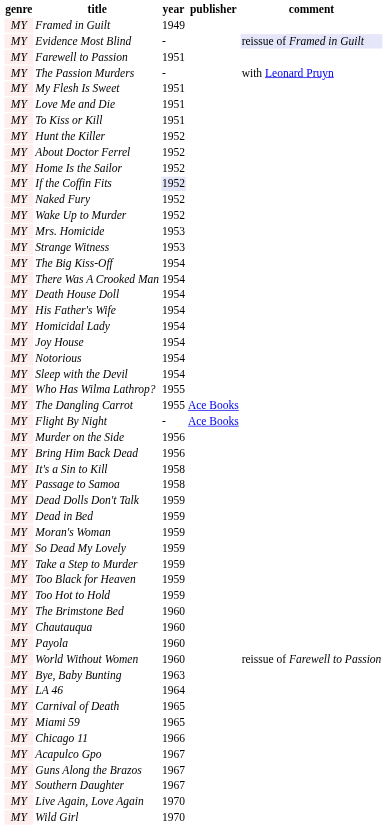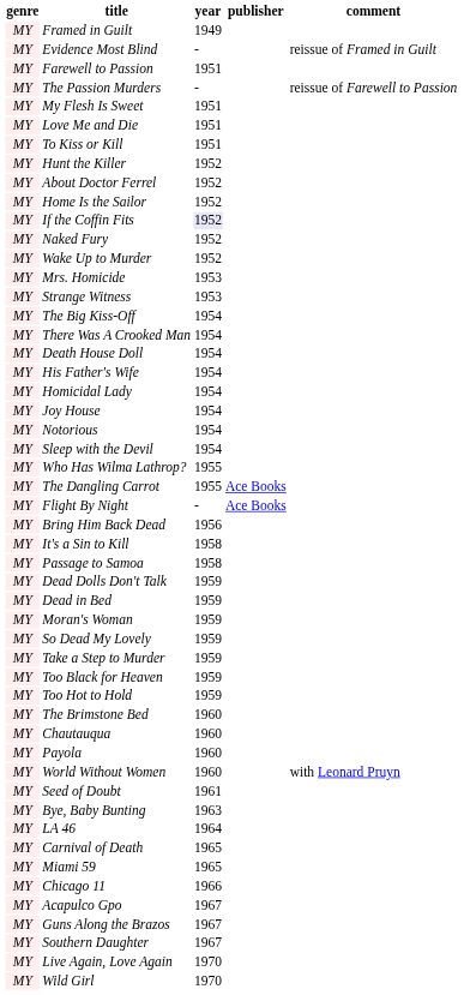 <table class="sortable sort-under-center">
 <tr>
 <th>genre</th>
 <th>title</th>
 <th>year</th>
 <th>publisher</th>
 <th>comment</th>
 </tr>
 <tr>
 <td style="text-align:center; background:#fee"><em>MY</em></td>
 <td><em>Framed in Guilt</em></td>
 <td>1949</td>
 <td></td>
 <td></td>
 </tr>
 <tr>
 <td style="text-align:center; background:#fee"><em>MY</em></td>
 <td><em>Evidence Most Blind</em></td>
 <td>-</td>
 <td></td>
-<td style="background: lavender;">reissue of <em>Framed in Guilt</em></td>
+<td>reissue of <em>Framed in Guilt</em></td>
 </tr>
 <tr>
 <td style="text-align:center; background:#fee"><em>MY</em></td>
 <td><em>Farewell to Passion</em></td>
 <td>1951</td>
 <td></td>
 <td></td>
 </tr>
 <tr>
 <td style="text-align:center; background:#fee"><em>MY</em></td>
 <td><em>The Passion Murders</em></td>
 <td>-</td>
 <td></td>
-<td>with <a href='#'>Leonard Pruyn</a></td>
+<td>reissue of <em>Farewell to Passion</em></td>
 </tr>
 <tr>
 <td style="text-align:center; background:#fee"><em>MY</em></td>
 <td><em>My Flesh Is Sweet</em></td>
 <td>1951</td>
 <td></td>
 <td></td>
 </tr>
 <tr>
 <td style="text-align:center; background:#fee"><em>MY</em></td>
 <td><em>Love Me and Die</em></td>
 <td>1951</td>
 <td></td>
 <td></td>
 </tr>
 <tr>
 <td style="text-align:center; background:#fee"><em>MY</em></td>
 <td><em>To Kiss or Kill</em></td>
 <td>1951</td>
 <td></td>
 <td></td>
 </tr>
 <tr>
 <td style="text-align:center; background:#fee"><em>MY</em></td>
 <td><em>Hunt the Killer</em></td>
 <td>1952</td>
 <td></td>
 <td></td>
 </tr>
 <tr>
 <td style="text-align:center; background:#fee"><em>MY</em></td>
 <td><em>About Doctor Ferrel</em></td>
 <td>1952</td>
 <td></td>
 <td></td>
 </tr>
 <tr>
 <td style="text-align:center; background:#fee"><em>MY</em></td>
 <td><em>Home Is the Sailor</em></td>
 <td>1952</td>
 <td></td>
 <td></td>
 </tr>
 <tr>
 <td style="text-align:center; background:#fee"><em>MY</em></td>
 <td><em>If the Coffin Fits</em></td>
 <td style="background: lavender;">1952</td>
 <td></td>
 <td></td>
 </tr>
 <tr>
 <td style="text-align:center; background:#fee"><em>MY</em></td>
 <td><em>Naked Fury</em></td>
 <td>1952</td>
 <td></td>
 <td></td>
 </tr>
 <tr>
 <td style="text-align:center; background:#fee"><em>MY</em></td>
 <td><em>Wake Up to Murder</em></td>
 <td>1952</td>
 <td></td>
 <td></td>
 </tr>
 <tr>
 <td style="text-align:center; background:#fee"><em>MY</em></td>
 <td><em>Mrs. Homicide</em></td>
 <td>1953</td>
 <td></td>
 <td></td>
 </tr>
 <tr>
 <td style="text-align:center; background:#fee"><em>MY</em></td>
 <td><em>Strange Witness</em></td>
 <td>1953</td>
 <td></td>
 <td></td>
 </tr>
 <tr>
 <td style="text-align:center; background:#fee"><em>MY</em></td>
 <td><em>The Big Kiss-Off</em></td>
 <td>1954</td>
 <td></td>
 <td></td>
 </tr>
 <tr>
 <td style="text-align:center; background:#fee"><em>MY</em></td>
 <td><em>There Was A Crooked Man</em></td>
 <td>1954</td>
 <td></td>
 <td></td>
 </tr>
 <tr>
 <td style="text-align:center; background:#fee"><em>MY</em></td>
 <td><em>Death House Doll</em></td>
 <td>1954</td>
 <td></td>
 <td></td>
 </tr>
 <tr>
 <td style="text-align:center; background:#fee"><em>MY</em></td>
 <td><em>His Father's Wife</em></td>
 <td>1954</td>
 <td></td>
 <td></td>
 </tr>
 <tr>
 <td style="text-align:center; background:#fee"><em>MY</em></td>
 <td><em>Homicidal Lady</em></td>
 <td>1954</td>
 <td></td>
 <td></td>
 </tr>
 <tr>
 <td style="text-align:center; background:#fee"><em>MY</em></td>
 <td><em>Joy House</em></td>
 <td>1954</td>
 <td></td>
 <td></td>
 </tr>
 <tr>
 <td style="text-align:center; background:#fee"><em>MY</em></td>
 <td><em>Notorious</em></td>
 <td>1954</td>
 <td></td>
 <td></td>
 </tr>
 <tr>
 <td style="text-align:center; background:#fee"><em>MY</em></td>
 <td><em>Sleep with the Devil</em></td>
 <td>1954</td>
 <td></td>
 <td></td>
 </tr>
 <tr>
 <td style="text-align:center; background:#fee"><em>MY</em></td>
 <td><em>Who Has Wilma Lathrop?</em></td>
 <td>1955</td>
 <td></td>
 <td></td>
 </tr>
 <tr>
 <td style="text-align:center; background:#fee"><em>MY</em></td>
 <td><em>The Dangling Carrot</em></td>
 <td>1955</td>
 <td><a href='#'>Ace Books</a></td>
 <td></td>
 </tr>
 <tr>
 <td style="text-align:center; background:#fee"><em>MY</em></td>
 <td><em>Flight By Night</em></td>
 <td>-</td>
 <td><a href='#'>Ace Books</a></td>
 <td></td>
 </tr>
 <tr>
 <td style="text-align:center; background:#fee"><em>MY</em></td>
-<td><em>Murder on the Side</em></td>
-<td>1956</td>
-<td></td>
-<td></td>
-</tr>
-<tr>
-<td style="text-align:center; background:#fee"><em>MY</em></td>
 <td><em>Bring Him Back Dead</em></td>
 <td>1956</td>
 <td></td>
 <td></td>
 </tr>
 <tr>
 <td style="text-align:center; background:#fee"><em>MY</em></td>
 <td><em>It's a Sin to Kill</em></td>
 <td>1958</td>
 <td></td>
 <td></td>
 </tr>
 <tr>
 <td style="text-align:center; background:#fee"><em>MY</em></td>
 <td><em>Passage to Samoa</em></td>
 <td>1958</td>
 <td></td>
 <td></td>
 </tr>
 <tr>
 <td style="text-align:center; background:#fee"><em>MY</em></td>
 <td><em>Dead Dolls Don't Talk</em></td>
 <td>1959</td>
 <td></td>
 <td></td>
 </tr>
 <tr>
 <td style="text-align:center; background:#fee"><em>MY</em></td>
 <td><em>Dead in Bed</em></td>
 <td>1959</td>
 <td></td>
 <td></td>
 </tr>
 <tr>
 <td style="text-align:center; background:#fee"><em>MY</em></td>
 <td><em>Moran's Woman</em></td>
 <td>1959</td>
 <td></td>
 <td></td>
 </tr>
 <tr>
 <td style="text-align:center; background:#fee"><em>MY</em></td>
 <td><em>So Dead My Lovely</em></td>
 <td>1959</td>
 <td></td>
 <td></td>
 </tr>
 <tr>
 <td style="text-align:center; background:#fee"><em>MY</em></td>
 <td><em>Take a Step to Murder</em></td>
 <td>1959</td>
 <td></td>
 <td></td>
 </tr>
 <tr>
 <td style="text-align:center; background:#fee"><em>MY</em></td>
 <td><em>Too Black for Heaven</em></td>
 <td>1959</td>
 <td></td>
 <td></td>
 </tr>
 <tr>
 <td style="text-align:center; background:#fee"><em>MY</em></td>
 <td><em>Too Hot to Hold</em></td>
 <td>1959</td>
 <td></td>
 <td></td>
 </tr>
 <tr>
 <td style="text-align:center; background:#fee"><em>MY</em></td>
 <td><em>The Brimstone Bed</em></td>
 <td>1960</td>
 <td></td>
 <td></td>
 </tr>
 <tr>
 <td style="text-align:center; background:#fee"><em>MY</em></td>
 <td><em>Chautauqua</em></td>
 <td>1960</td>
 <td></td>
 <td></td>
 </tr>
 <tr>
 <td style="text-align:center; background:#fee"><em>MY</em></td>
 <td><em>Payola</em></td>
 <td>1960</td>
 <td></td>
 <td></td>
 </tr>
 <tr>
 <td style="text-align:center; background:#fee"><em>MY</em></td>
 <td><em>World Without Women</em></td>
 <td>1960</td>
 <td></td>
-<td>reissue of <em>Farewell to Passion</em></td>
+<td>with <a href='#'>Leonard Pruyn</a></td>
+</tr>
+<tr>
+<td style="text-align:center; background:#fee"><em>MY</em></td>
+<td><em>Seed of Doubt</em></td>
+<td>1961</td>
+<td></td>
+<td></td>
 </tr>
 <tr>
 <td style="text-align:center; background:#fee"><em>MY</em></td>
 <td><em>Bye, Baby Bunting</em></td>
 <td>1963</td>
 <td></td>
 <td></td>
 </tr>
 <tr>
 <td style="text-align:center; background:#fee"><em>MY</em></td>
 <td><em>LA 46</em></td>
 <td>1964</td>
 <td></td>
 <td></td>
 </tr>
 <tr>
 <td style="text-align:center; background:#fee"><em>MY</em></td>
 <td><em>Carnival of Death</em></td>
 <td>1965</td>
 <td></td>
 <td></td>
 </tr>
 <tr>
 <td style="text-align:center; background:#fee"><em>MY</em></td>
 <td><em>Miami 59</em></td>
 <td>1965</td>
 <td></td>
 <td></td>
 </tr>
 <tr>
 <td style="text-align:center; background:#fee"><em>MY</em></td>
 <td><em>Chicago 11</em></td>
 <td>1966</td>
 <td></td>
 <td></td>
 </tr>
 <tr>
 <td style="text-align:center; background:#fee"><em>MY</em></td>
 <td><em>Acapulco Gpo</em></td>
 <td>1967</td>
 <td></td>
 <td></td>
 </tr>
 <tr>
 <td style="text-align:center; background:#fee"><em>MY</em></td>
 <td><em>Guns Along the Brazos</em></td>
 <td>1967</td>
 <td></td>
 <td></td>
 </tr>
 <tr>
 <td style="text-align:center; background:#fee"><em>MY</em></td>
 <td><em>Southern Daughter</em></td>
 <td>1967</td>
 <td></td>
 <td></td>
 </tr>
 <tr>
 <td style="text-align:center; background:#fee"><em>MY</em></td>
 <td><em>Live Again, Love Again</em></td>
 <td>1970</td>
 <td></td>
 <td></td>
 </tr>
 <tr>
 <td style="text-align:center; background:#fee"><em>MY</em></td>
 <td><em>Wild Girl</em></td>
 <td>1970</td>
 <td></td>
 <td></td>
 </tr>
 </table>
